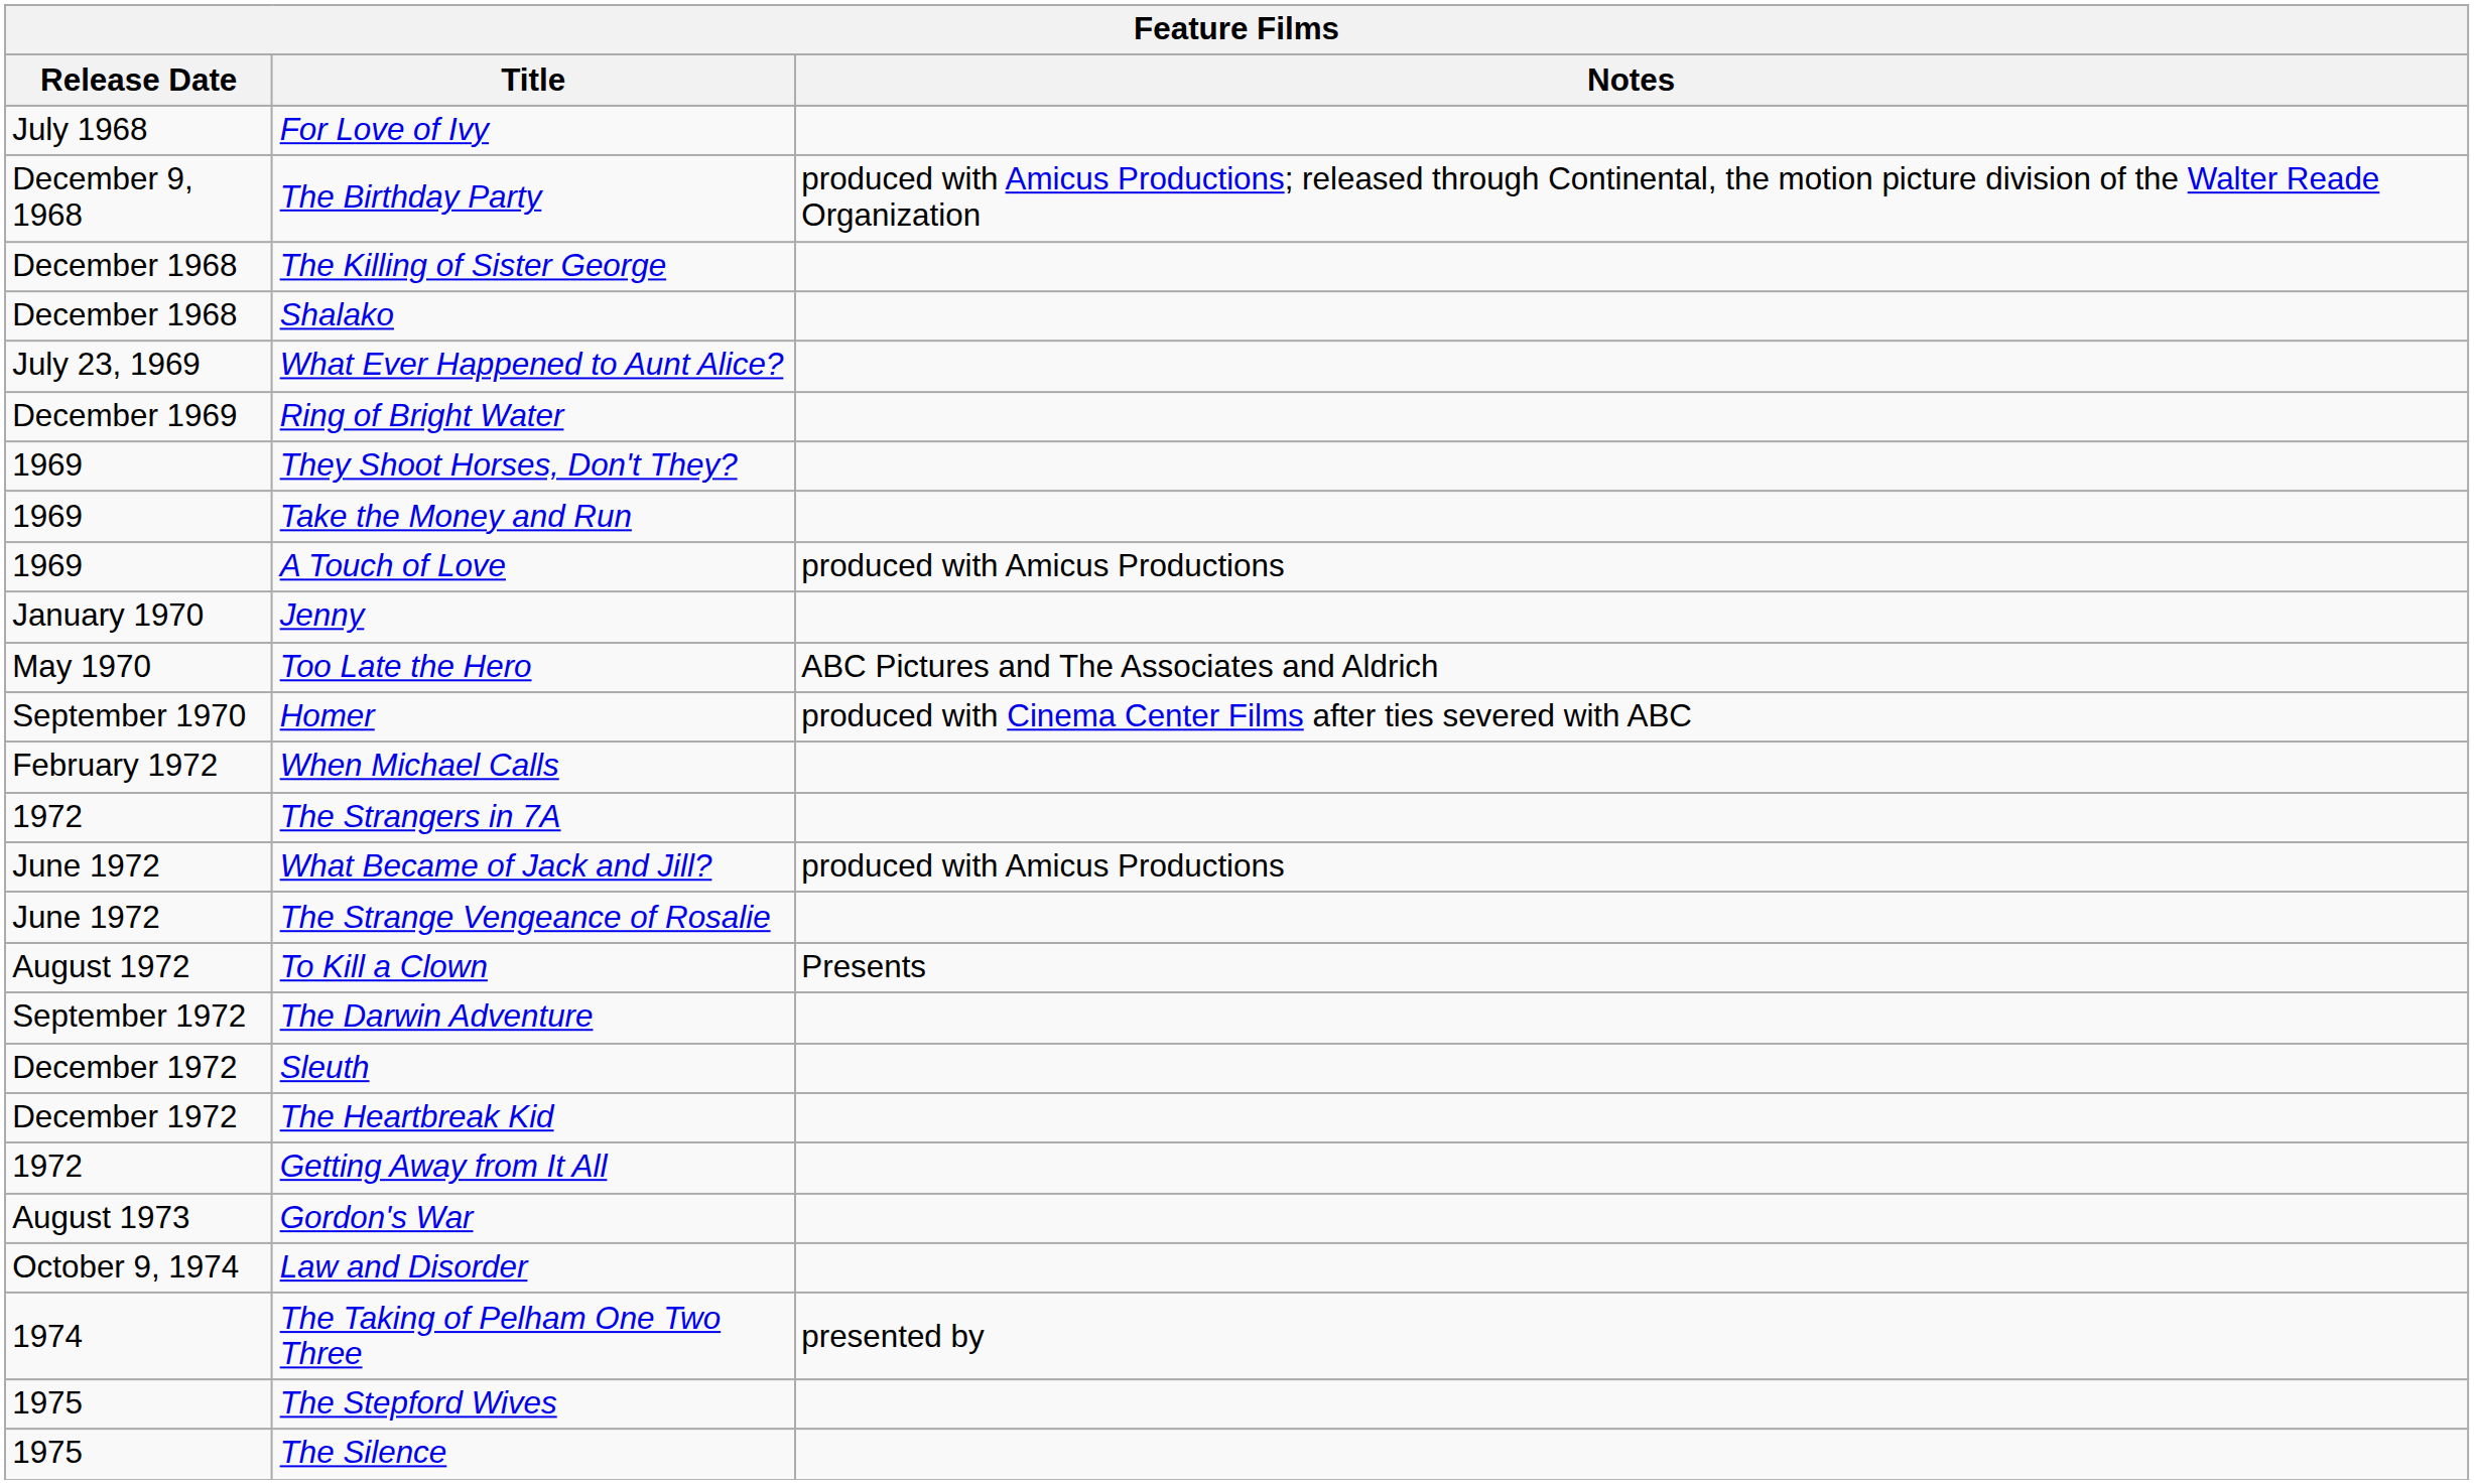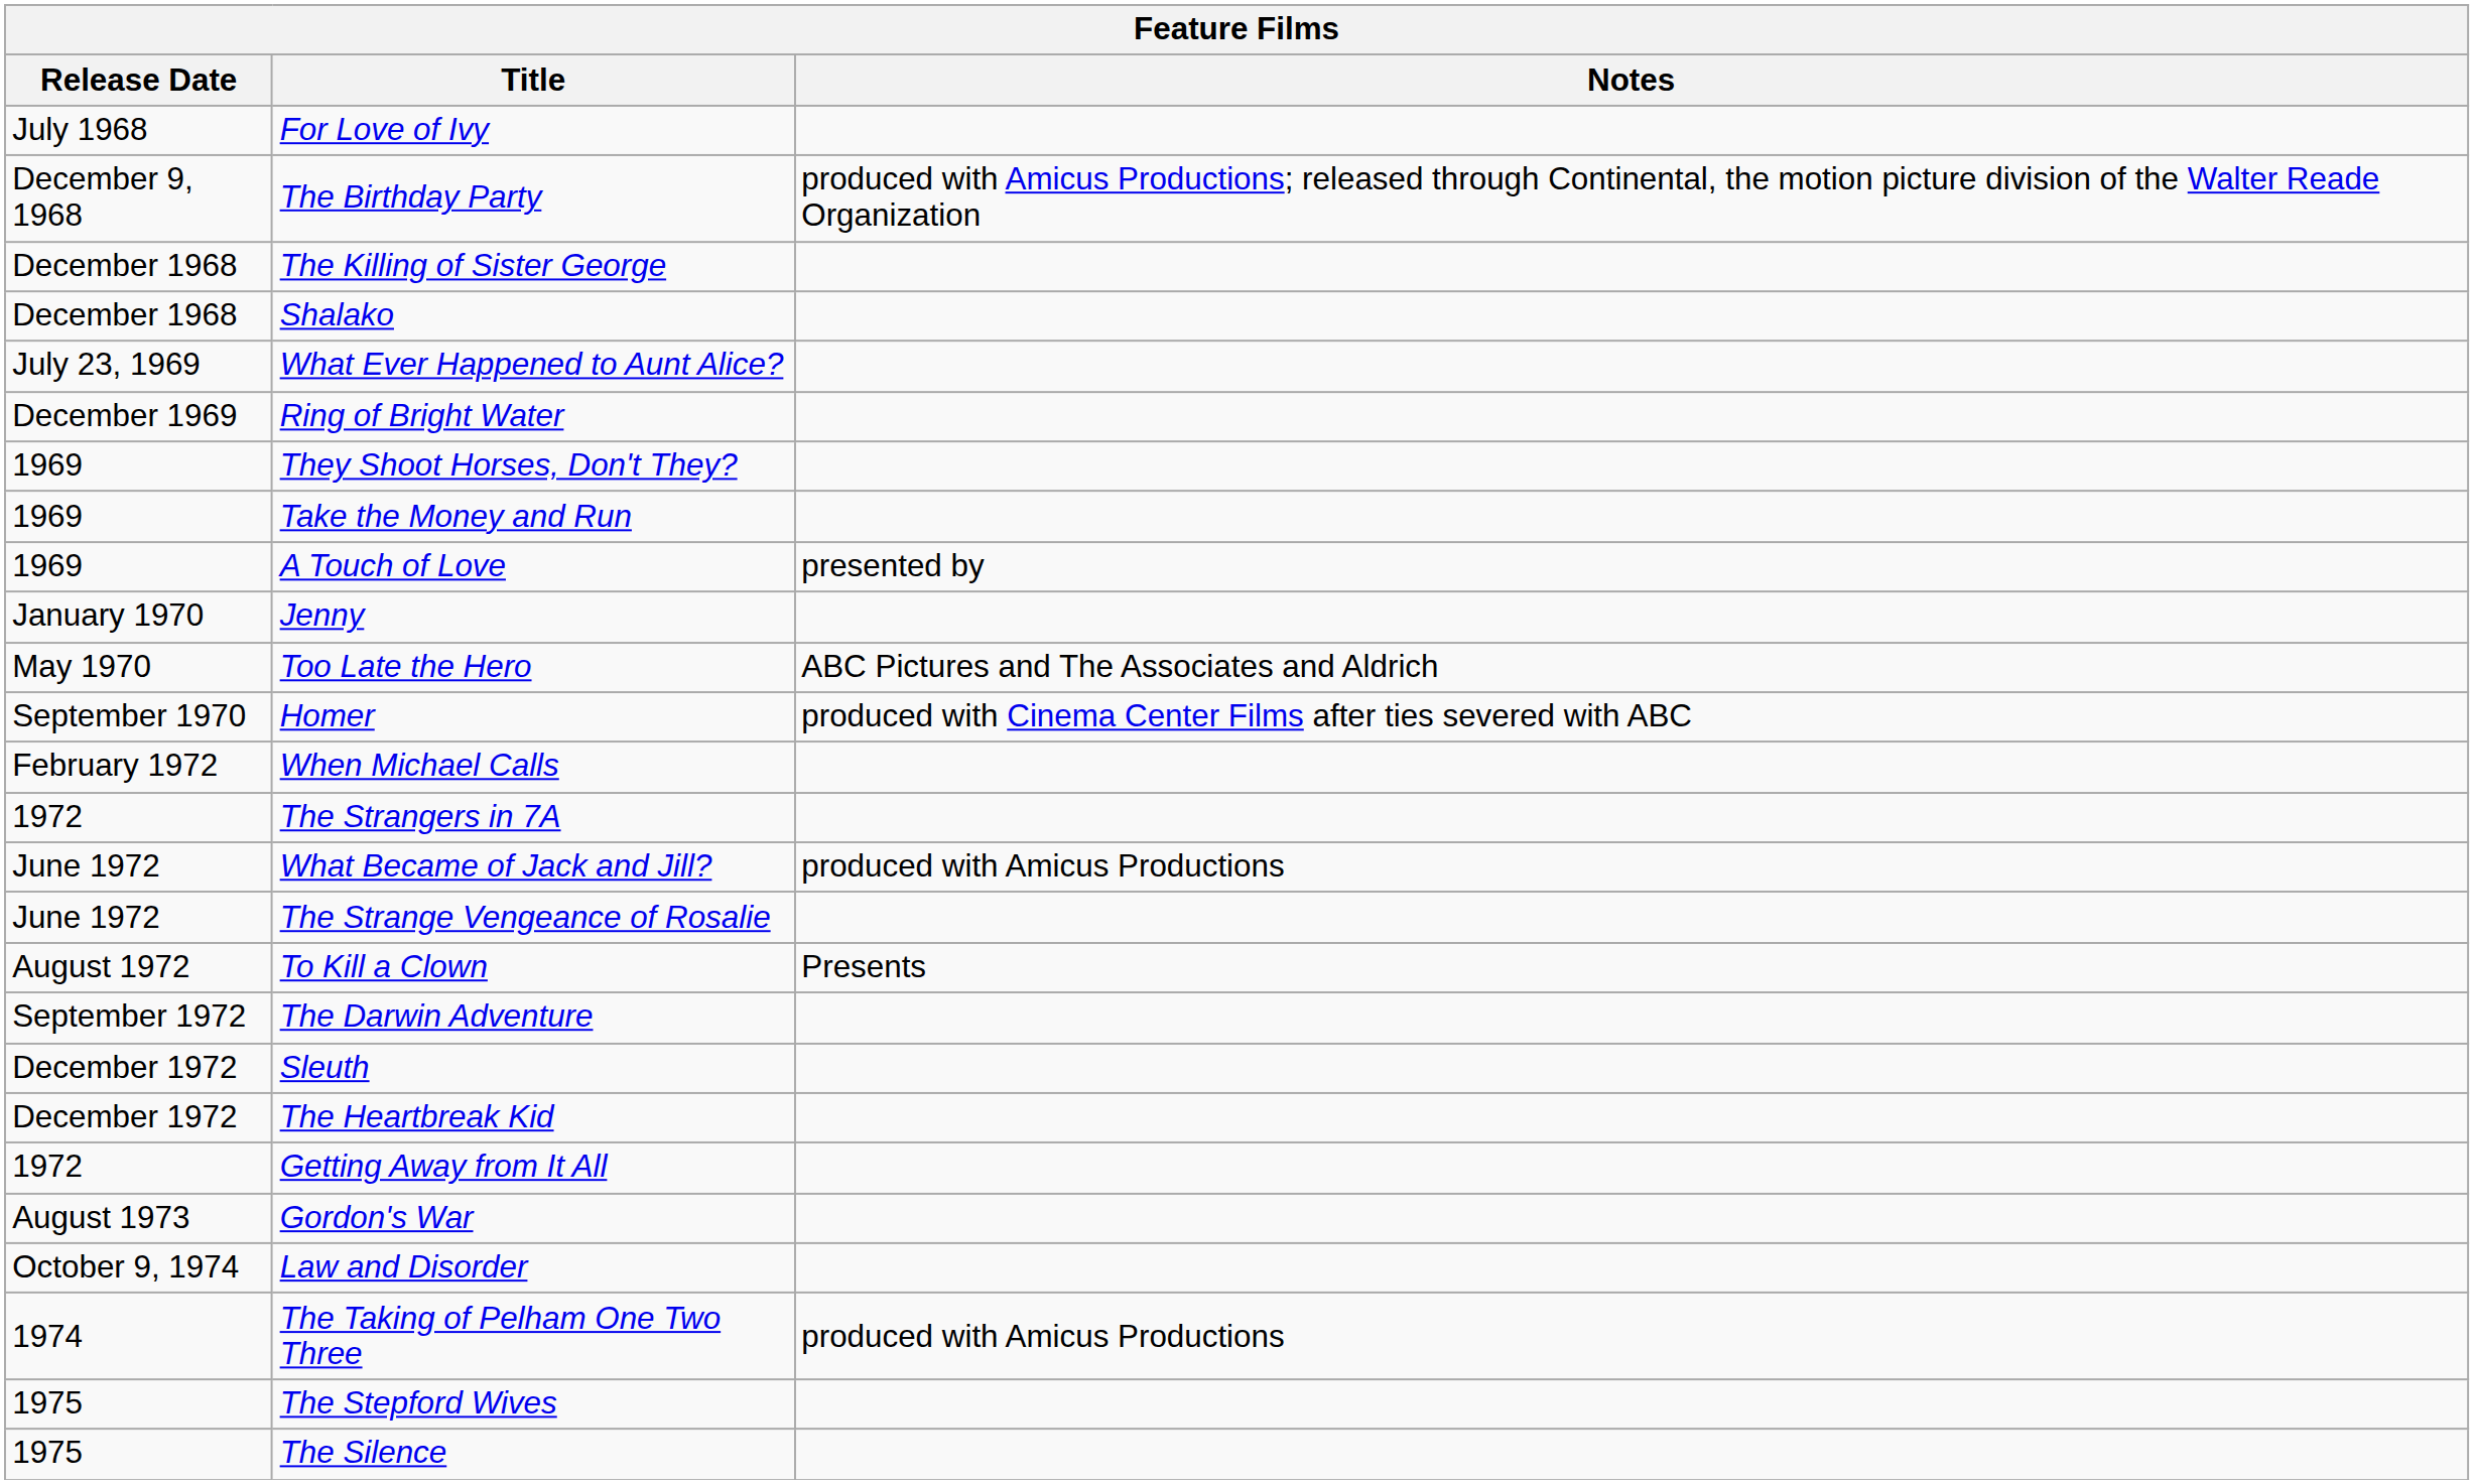 <table class="wikitable sortable">
 <tr>
 <th colspan=3>Feature Films</th>
 </tr>
 <tr>
 <th>Release Date</th>
 <th>Title</th>
 <th>Notes</th>
 </tr>
 <tr>
 <td>July 1968</td>
 <td><em><a href='#'>For Love of Ivy</a></em></td>
 <td></td>
 </tr>
 <tr>
 <td>December 9, 1968</td>
 <td><em><a href='#'>The Birthday Party</a></em></td>
 <td>produced with <a href='#'>Amicus Productions</a>; released through Continental, the motion picture division of the <a href='#'>Walter Reade</a> Organization </td>
 </tr>
 <tr>
 <td>December 1968</td>
 <td><em><a href='#'>The Killing of Sister George</a></em></td>
 <td></td>
 </tr>
 <tr>
 <td>December 1968</td>
 <td><em><a href='#'>Shalako</a></em></td>
 <td></td>
 </tr>
 <tr>
 <td>July 23, 1969</td>
 <td><em><a href='#'>What Ever Happened to Aunt Alice?</a></em></td>
 <td></td>
 </tr>
 <tr>
 <td>December 1969</td>
 <td><em><a href='#'>Ring of Bright Water</a></em></td>
 <td></td>
 </tr>
 <tr>
 <td>1969</td>
 <td><em><a href='#'>They Shoot Horses, Don't They?</a></em></td>
 <td></td>
 </tr>
 <tr>
 <td>1969</td>
 <td><em><a href='#'>Take the Money and Run</a></em></td>
 <td></td>
 </tr>
 <tr>
 <td>1969</td>
 <td><em><a href='#'>A Touch of Love</a></em></td>
-<td>produced with Amicus Productions</td>
+<td>presented by</td>
 </tr>
 <tr>
 <td>January 1970</td>
 <td><em><a href='#'>Jenny</a></em></td>
 <td></td>
 </tr>
 <tr>
 <td>May 1970</td>
 <td><em><a href='#'>Too Late the Hero</a></em></td>
 <td>ABC Pictures and The Associates and Aldrich</td>
 </tr>
 <tr>
 <td>September 1970</td>
 <td><em><a href='#'>Homer</a></em></td>
 <td>produced with <a href='#'>Cinema Center Films</a> after ties severed with ABC</td>
 </tr>
 <tr>
 <td>February 1972</td>
 <td><em><a href='#'>When Michael Calls</a></em></td>
 <td></td>
 </tr>
 <tr>
 <td>1972</td>
 <td><em><a href='#'>The Strangers in 7A</a></em></td>
 <td></td>
 </tr>
 <tr>
 <td>June 1972</td>
 <td><em><a href='#'>What Became of Jack and Jill?</a></em></td>
 <td>produced with Amicus Productions</td>
 </tr>
 <tr>
 <td>June 1972</td>
 <td><em><a href='#'>The Strange Vengeance of Rosalie</a></em></td>
 <td></td>
 </tr>
 <tr>
 <td>August 1972</td>
 <td><em><a href='#'>To Kill a Clown</a></em></td>
 <td>Presents</td>
 </tr>
 <tr>
 <td>September 1972</td>
 <td><em><a href='#'>The Darwin Adventure</a></em></td>
 <td></td>
 </tr>
 <tr>
 <td>December 1972</td>
 <td><em><a href='#'>Sleuth</a></em></td>
 <td></td>
 </tr>
 <tr>
 <td>December 1972</td>
 <td><em><a href='#'>The Heartbreak Kid</a></em></td>
 <td></td>
 </tr>
 <tr>
 <td>1972</td>
 <td><em><a href='#'>Getting Away from It All</a></em></td>
 <td></td>
 </tr>
 <tr>
 <td>August 1973</td>
 <td><em><a href='#'>Gordon's War</a></em></td>
 <td></td>
 </tr>
 <tr>
 <td>October 9, 1974</td>
 <td><em><a href='#'>Law and Disorder</a></em></td>
 <td></td>
 </tr>
 <tr>
 <td>1974</td>
 <td><em><a href='#'>The Taking of Pelham One Two Three</a></em></td>
-<td>presented by</td>
+<td>produced with Amicus Productions</td>
 </tr>
 <tr>
 <td>1975</td>
 <td><em><a href='#'>The Stepford Wives</a></em></td>
 <td></td>
 </tr>
 <tr>
 <td>1975</td>
 <td><em><a href='#'>The Silence</a></em></td>
 <td></td>
 </tr>
 </table>
